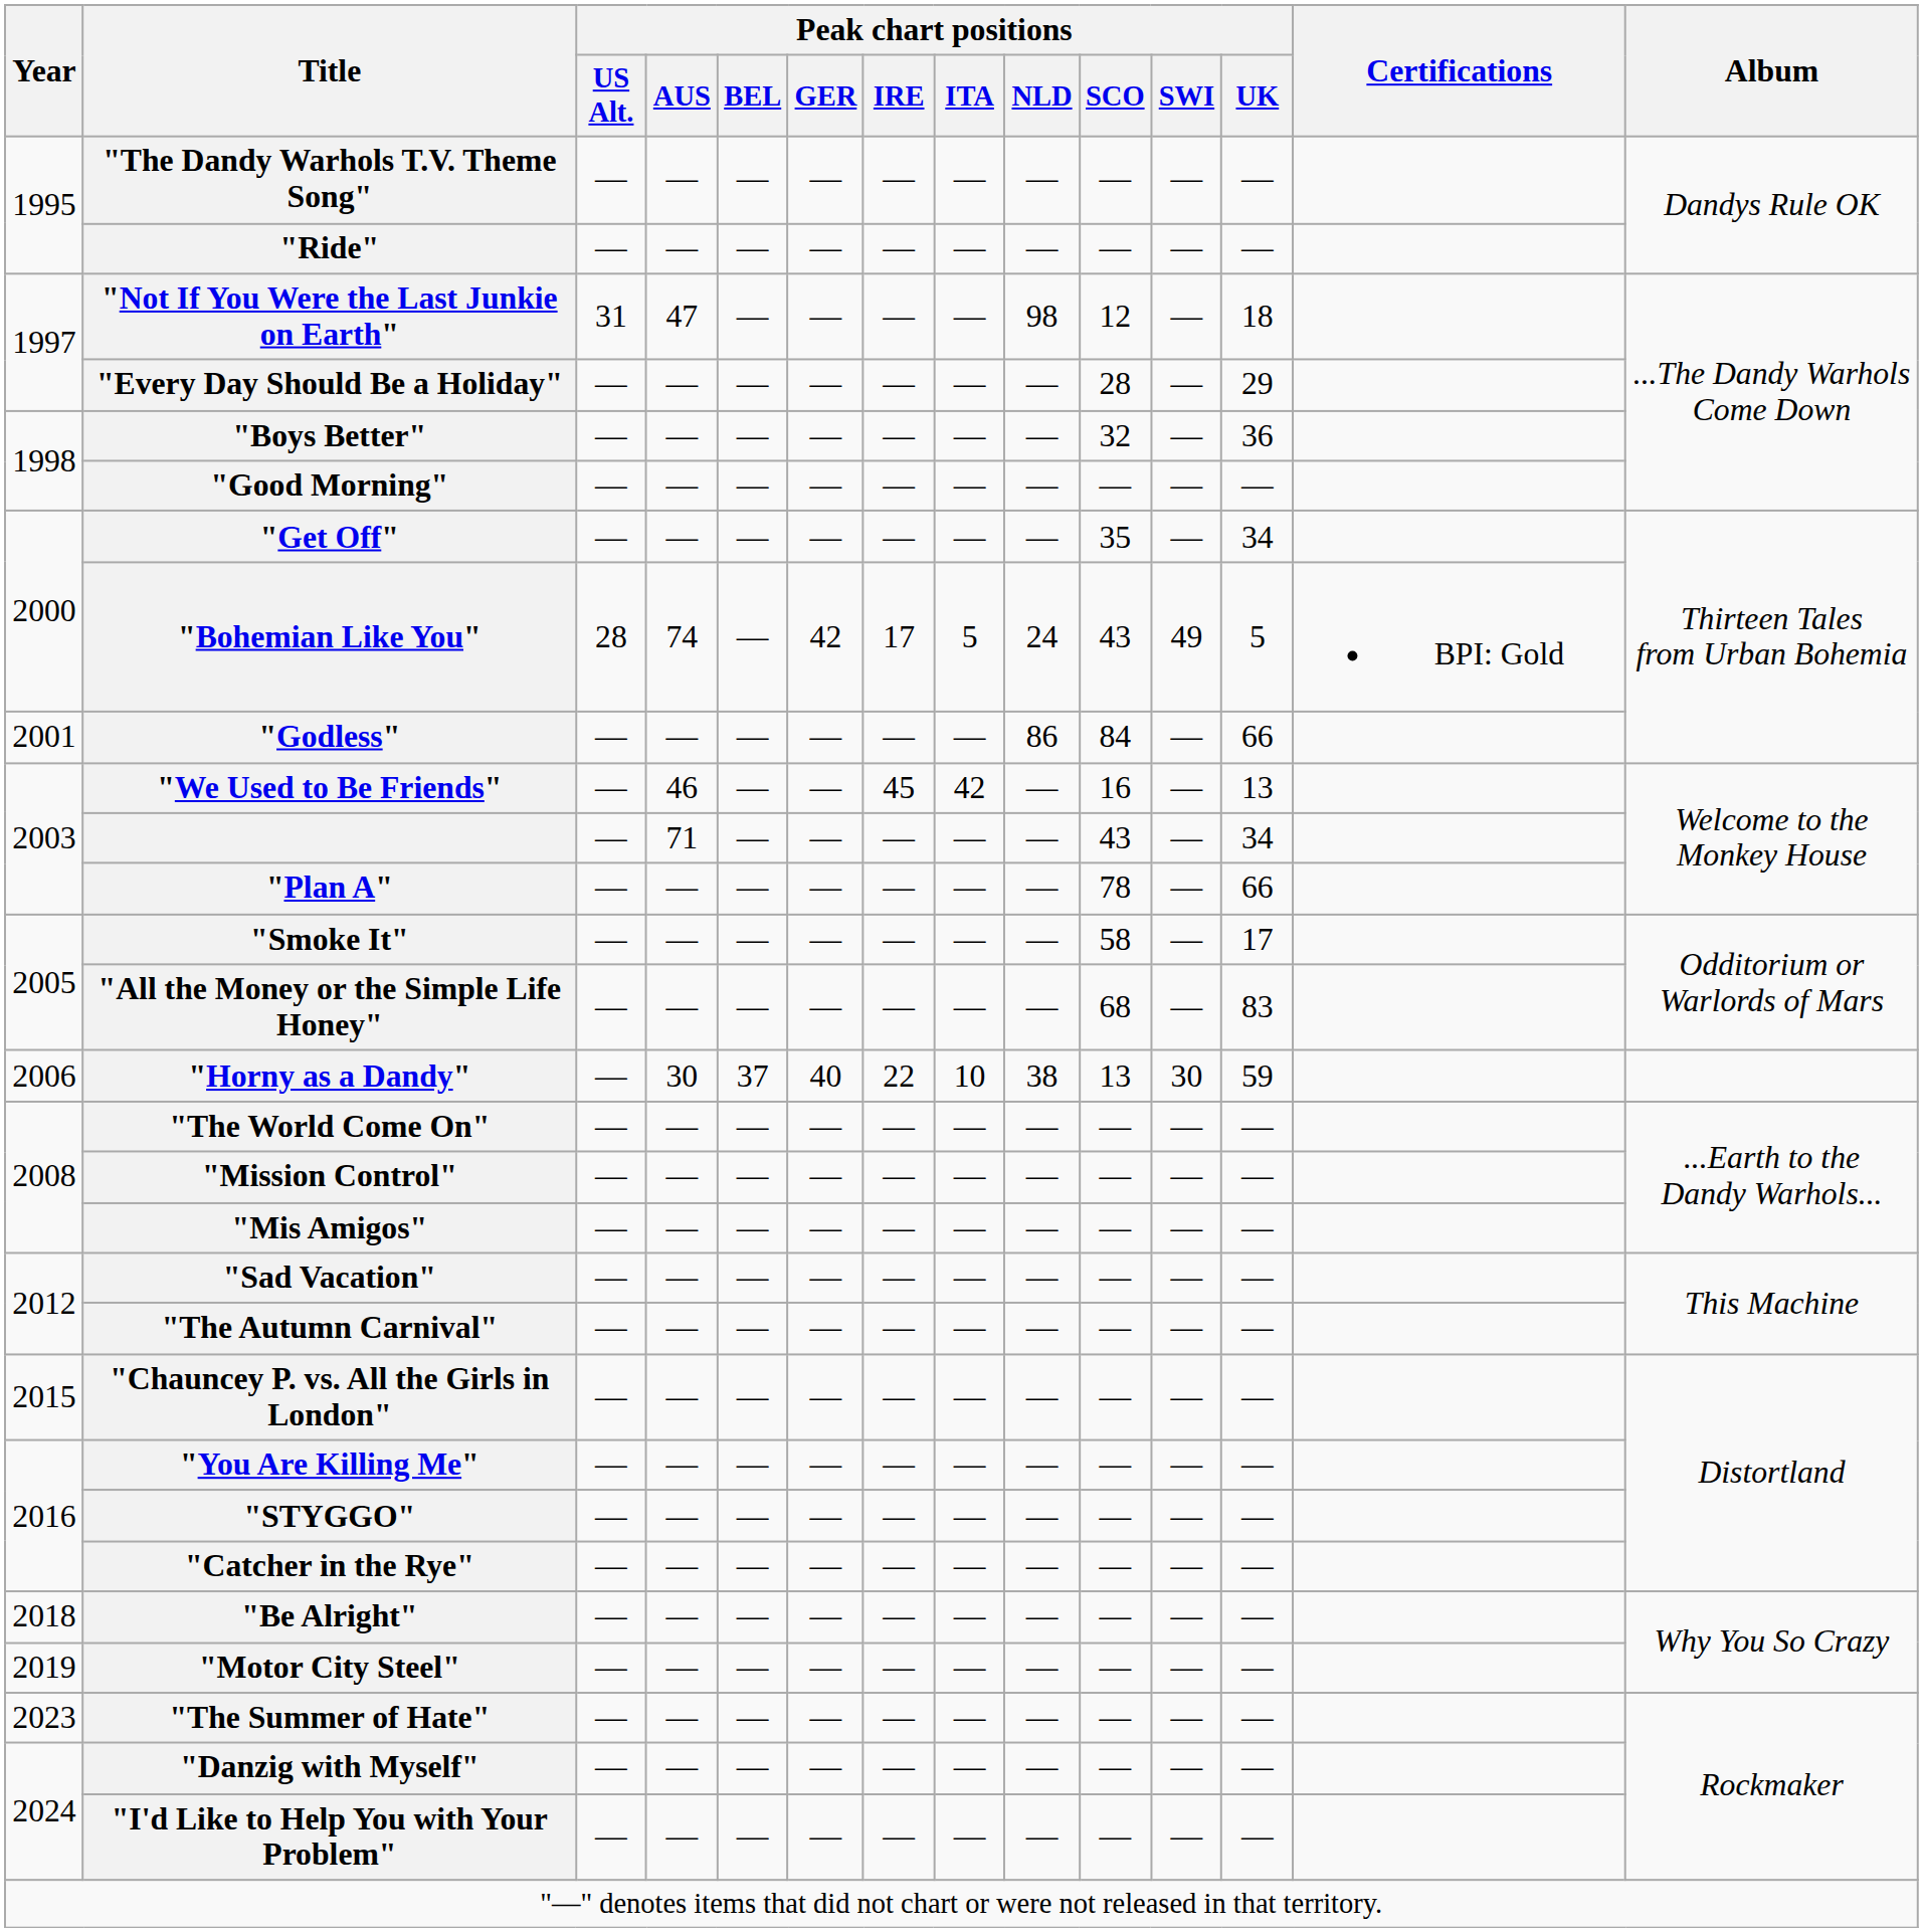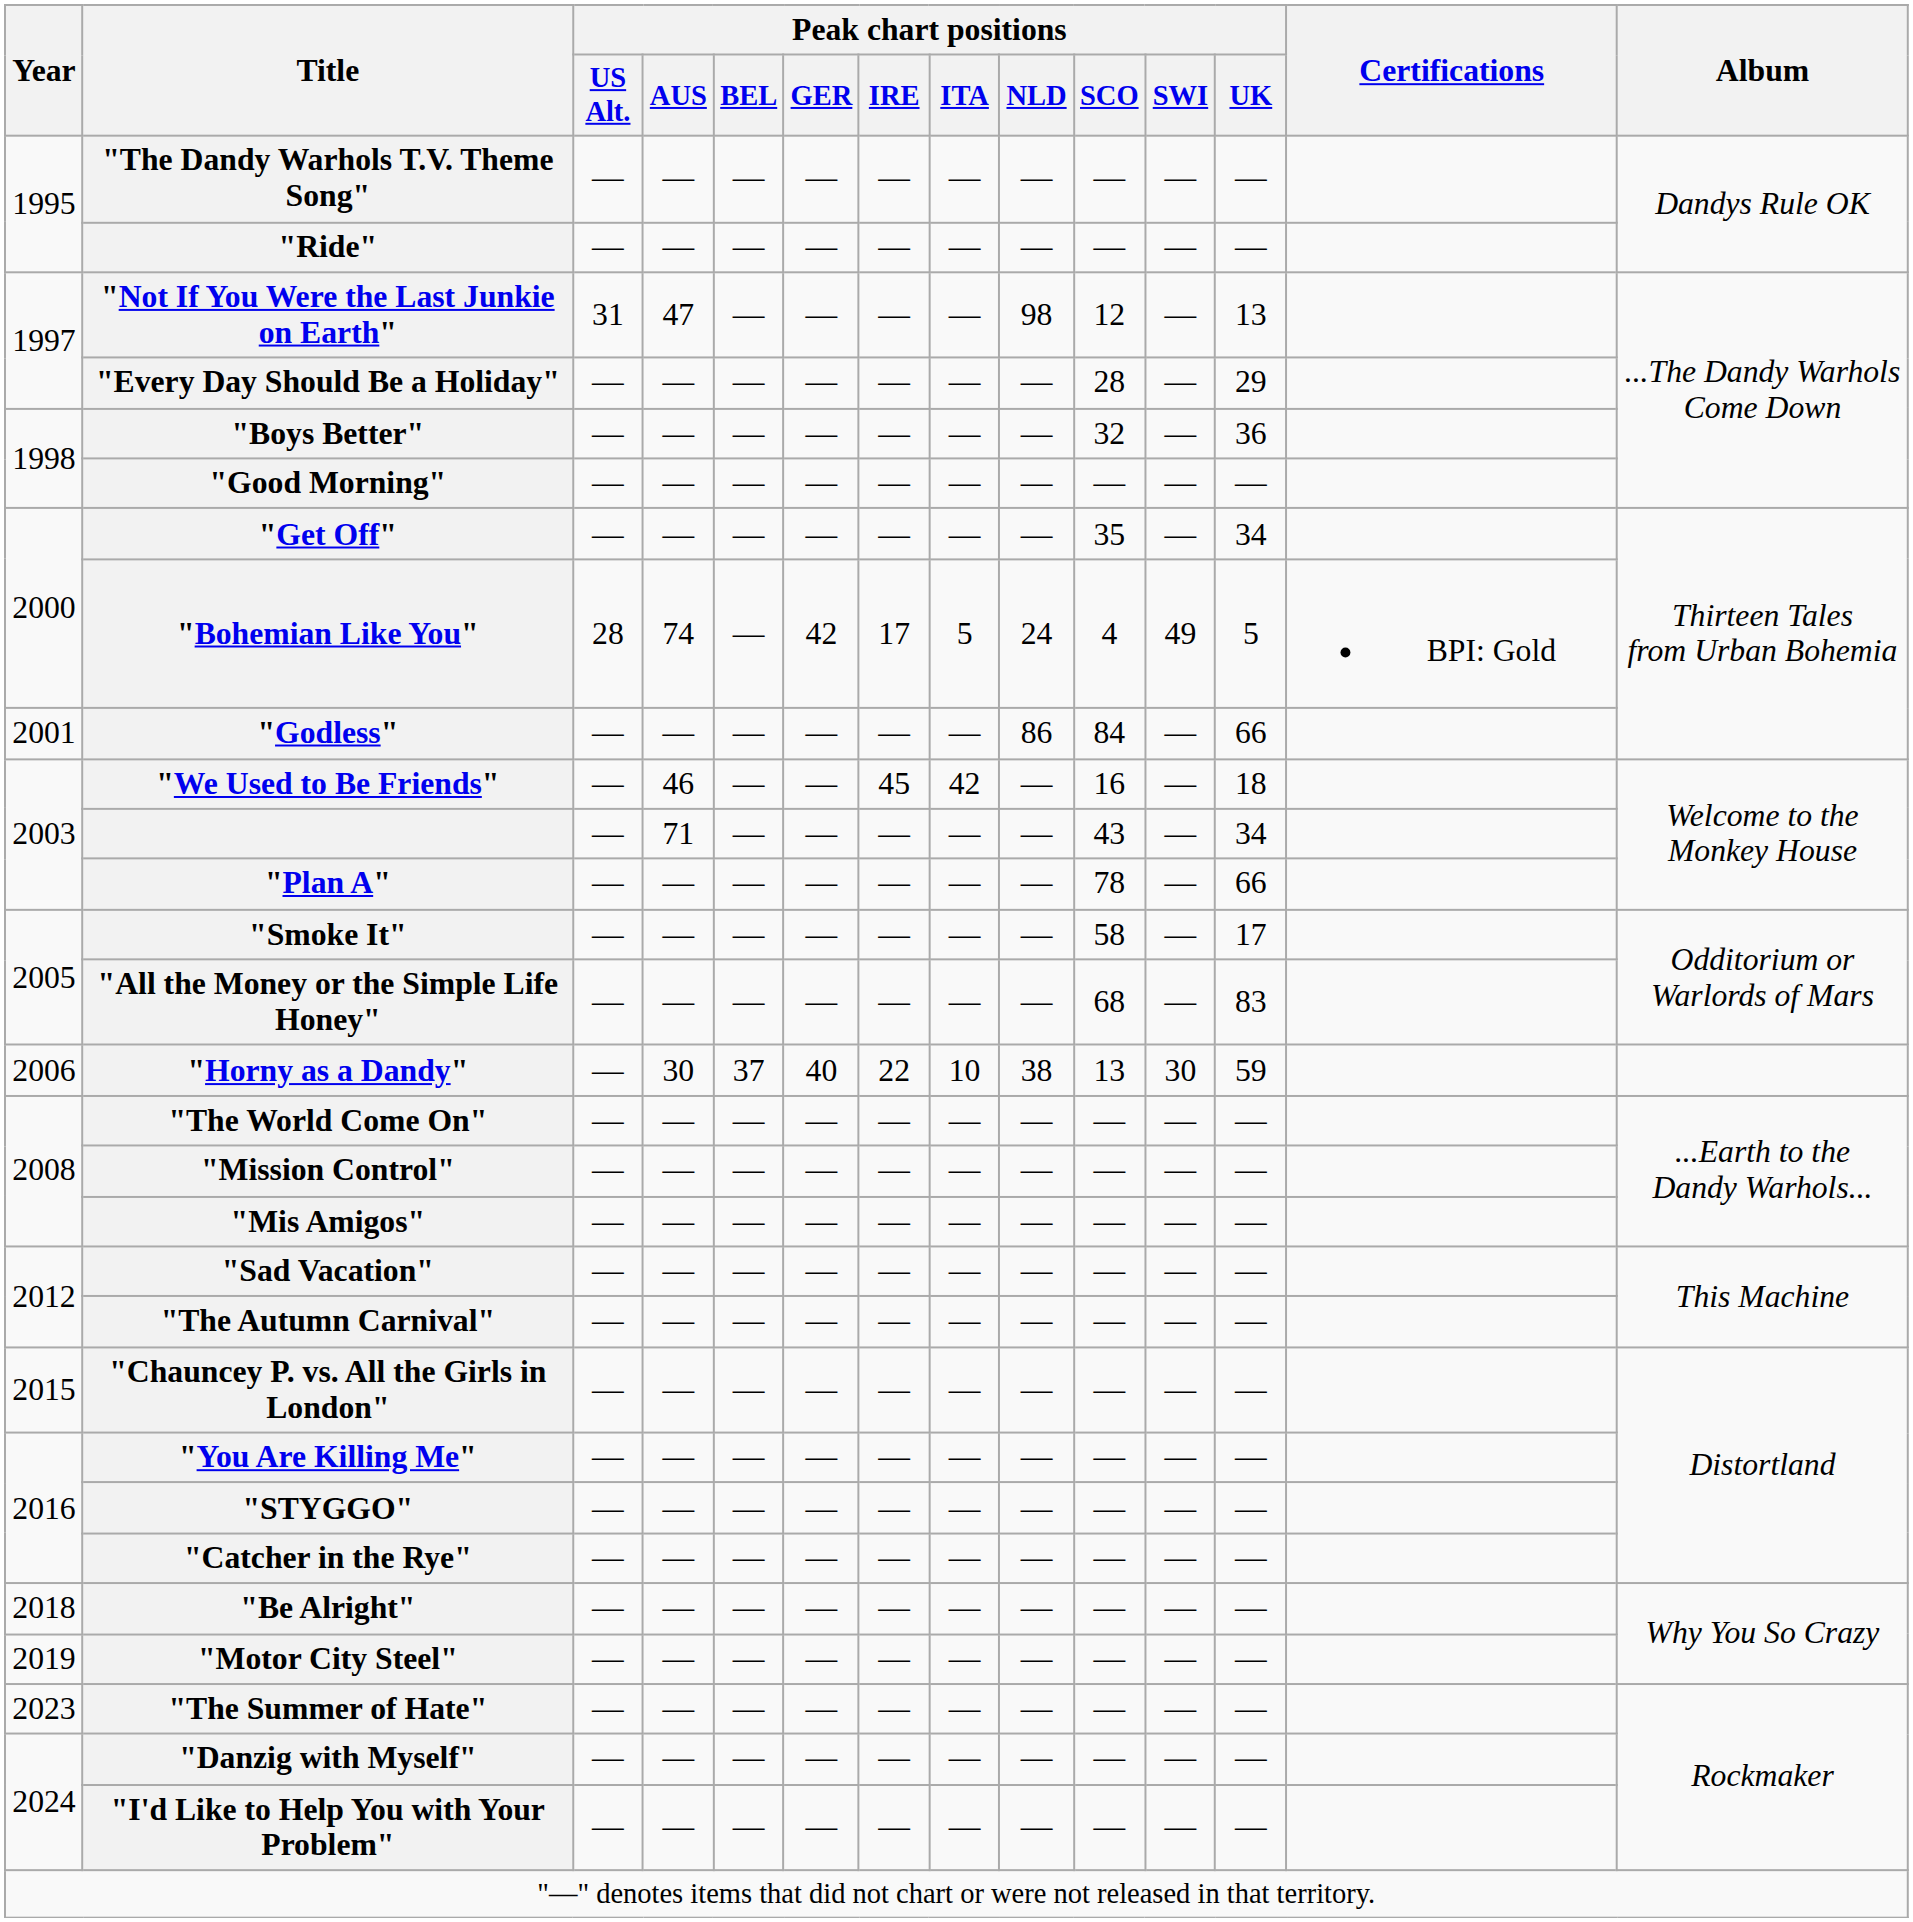 <table class="wikitable plainrowheaders" style="text-align:center;" border="1">
 <tr>
 <th scope="col" rowspan="2">Year</th>
 <th scope="col" rowspan="2" style="width:15em;">Title</th>
 <th scope="col" colspan="10">Peak chart positions</th>
 <th scope="col" rowspan="2" style="width:10em;"><a href='#'>Certifications</a></th>
 <th scope="col" rowspan="2">Album</th>
 </tr>
 <tr>
 <th style="width:2em;font-size:90%;"><a href='#'>US<br>Alt.</a><br></th>
 <th style="width:2em;font-size:90%;"><a href='#'>AUS</a><br></th>
 <th style="width:2em;font-size:90%;"><a href='#'>BEL</a><br></th>
 <th style="width:2em;font-size:90%;"><a href='#'>GER</a><br></th>
 <th style="width:2em;font-size:90%;"><a href='#'>IRE</a><br></th>
 <th style="width:2em;font-size:90%;"><a href='#'>ITA</a><br></th>
 <th style="width:2em;font-size:90%;"><a href='#'>NLD</a><br></th>
 <th style="width:2em;font-size:90%;"><a href='#'>SCO</a><br></th>
 <th style="width:2em;font-size:90%;"><a href='#'>SWI</a><br></th>
 <th style="width:2em;font-size:90%;"><a href='#'>UK</a><br></th>
 </tr>
 <tr>
 <td rowspan="2">1995</td>
 <th scope="row">"The Dandy Warhols T.V. Theme Song"</th>
 <td>—</td>
 <td>—</td>
 <td>—</td>
 <td>—</td>
 <td>—</td>
 <td>—</td>
 <td>—</td>
 <td>—</td>
 <td>—</td>
 <td>—</td>
 <td></td>
 <td rowspan="2"><em>Dandys Rule OK</em></td>
 </tr>
 <tr>
 <th scope="row">"Ride"</th>
 <td>—</td>
 <td>—</td>
 <td>—</td>
 <td>—</td>
 <td>—</td>
 <td>—</td>
 <td>—</td>
 <td>—</td>
 <td>—</td>
 <td>—</td>
 <td></td>
 </tr>
 <tr>
 <td rowspan="2">1997</td>
 <th scope="row">"<a href='#'>Not If You Were the Last Junkie on Earth</a>"</th>
 <td>31</td>
 <td>47</td>
 <td>—</td>
 <td>—</td>
 <td>—</td>
 <td>—</td>
 <td>98</td>
 <td>12</td>
 <td>—</td>
-<td>18</td>
+<td>13</td>
 <td></td>
 <td rowspan="4"><em>...The Dandy Warhols<br>Come Down</em></td>
 </tr>
 <tr>
 <th scope="row">"Every Day Should Be a Holiday"</th>
 <td>—</td>
 <td>—</td>
 <td>—</td>
 <td>—</td>
 <td>—</td>
 <td>—</td>
 <td>—</td>
 <td>28</td>
 <td>—</td>
 <td>29</td>
 <td></td>
 </tr>
 <tr>
 <td rowspan="2">1998</td>
 <th scope="row">"Boys Better"</th>
 <td>—</td>
 <td>—</td>
 <td>—</td>
 <td>—</td>
 <td>—</td>
 <td>—</td>
 <td>—</td>
 <td>32</td>
 <td>—</td>
 <td>36</td>
 <td></td>
 </tr>
 <tr>
 <th scope="row">"Good Morning"</th>
 <td>—</td>
 <td>—</td>
 <td>—</td>
 <td>—</td>
 <td>—</td>
 <td>—</td>
 <td>—</td>
 <td>—</td>
 <td>—</td>
 <td>—</td>
 <td></td>
 </tr>
 <tr>
 <td rowspan="2">2000</td>
 <th scope="row">"<a href='#'>Get Off</a>"</th>
 <td>—</td>
 <td>—</td>
 <td>—</td>
 <td>—</td>
 <td>—</td>
 <td>—</td>
 <td>—</td>
 <td>35</td>
 <td>—</td>
 <td>34</td>
 <td></td>
 <td rowspan="3"><em>Thirteen Tales<br>from Urban Bohemia</em></td>
 </tr>
 <tr>
 <th scope="row">"<a href='#'>Bohemian Like You</a>"</th>
 <td>28</td>
 <td>74</td>
 <td>—</td>
 <td>42</td>
 <td>17</td>
 <td>5</td>
 <td>24</td>
-<td>43</td>
+<td>4</td>
 <td>49</td>
 <td>5</td>
 <td><br><ul><li>BPI: Gold</li></ul></td>
 </tr>
 <tr>
 <td>2001</td>
 <th scope="row">"<a href='#'>Godless</a>"</th>
 <td>—</td>
 <td>—</td>
 <td>—</td>
 <td>—</td>
 <td>—</td>
 <td>—</td>
 <td>86</td>
 <td>84</td>
 <td>—</td>
 <td>66</td>
 <td></td>
 </tr>
 <tr>
 <td rowspan="3">2003</td>
 <th scope="row">"<a href='#'>We Used to Be Friends</a>"</th>
 <td>—</td>
 <td>46</td>
 <td>—</td>
 <td>—</td>
 <td>45</td>
 <td>42</td>
 <td>—</td>
 <td>16</td>
 <td>—</td>
-<td>13</td>
+<td>18</td>
 <td></td>
 <td rowspan="3"><em>Welcome to the<br>Monkey House</em></td>
 </tr>
 <tr>
 <th scope="row"></th>
 <td>—</td>
 <td>71</td>
 <td>—</td>
 <td>—</td>
 <td>—</td>
 <td>—</td>
 <td>—</td>
 <td>43</td>
 <td>—</td>
 <td>34</td>
 <td></td>
 </tr>
 <tr>
 <th scope="row">"<a href='#'>Plan A</a>"</th>
 <td>—</td>
 <td>—</td>
 <td>—</td>
 <td>—</td>
 <td>—</td>
 <td>—</td>
 <td>—</td>
 <td>78</td>
 <td>—</td>
 <td>66</td>
 <td></td>
 </tr>
 <tr>
 <td rowspan="2">2005</td>
 <th scope="row">"Smoke It"</th>
 <td>—</td>
 <td>—</td>
 <td>—</td>
 <td>—</td>
 <td>—</td>
 <td>—</td>
 <td>—</td>
 <td>58</td>
 <td>—</td>
 <td>17</td>
 <td></td>
 <td rowspan="2"><em>Odditorium or<br>Warlords of Mars</em></td>
 </tr>
 <tr>
 <th scope="row">"All the Money or the Simple Life Honey"</th>
 <td>—</td>
 <td>—</td>
 <td>—</td>
 <td>—</td>
 <td>—</td>
 <td>—</td>
 <td>—</td>
 <td>68</td>
 <td>—</td>
 <td>83</td>
 <td></td>
 </tr>
 <tr>
 <td>2006</td>
 <th scope="row">"<a href='#'>Horny as a Dandy</a>" <br></th>
 <td>—</td>
 <td>30</td>
 <td>37</td>
 <td>40</td>
 <td>22</td>
 <td>10</td>
 <td>38</td>
 <td>13</td>
 <td>30</td>
 <td>59</td>
 <td></td>
 <td></td>
 </tr>
 <tr>
 <td rowspan="3">2008</td>
 <th scope="row">"The World Come On"</th>
 <td>—</td>
 <td>—</td>
 <td>—</td>
 <td>—</td>
 <td>—</td>
 <td>—</td>
 <td>—</td>
 <td>—</td>
 <td>—</td>
 <td>—</td>
 <td></td>
 <td rowspan="3"><em>...Earth to the<br>Dandy Warhols...</em></td>
 </tr>
 <tr>
 <th scope="row">"Mission Control"</th>
 <td>—</td>
 <td>—</td>
 <td>—</td>
 <td>—</td>
 <td>—</td>
 <td>—</td>
 <td>—</td>
 <td>—</td>
 <td>—</td>
 <td>—</td>
 <td></td>
 </tr>
 <tr>
 <th scope="row">"Mis Amigos"</th>
 <td>—</td>
 <td>—</td>
 <td>—</td>
 <td>—</td>
 <td>—</td>
 <td>—</td>
 <td>—</td>
 <td>—</td>
 <td>—</td>
 <td>—</td>
 <td></td>
 </tr>
 <tr>
 <td rowspan="2">2012</td>
 <th scope="row">"Sad Vacation"</th>
 <td>—</td>
 <td>—</td>
 <td>—</td>
 <td>—</td>
 <td>—</td>
 <td>—</td>
 <td>—</td>
 <td>—</td>
 <td>—</td>
 <td>—</td>
 <td></td>
 <td rowspan="2"><em>This Machine</em></td>
 </tr>
 <tr>
 <th scope="row">"The Autumn Carnival"</th>
 <td>—</td>
 <td>—</td>
 <td>—</td>
 <td>—</td>
 <td>—</td>
 <td>—</td>
 <td>—</td>
 <td>—</td>
 <td>—</td>
 <td>—</td>
 <td></td>
 </tr>
 <tr>
 <td>2015</td>
 <th scope="row">"Chauncey P. vs. All the Girls in London"</th>
 <td>—</td>
 <td>—</td>
 <td>—</td>
 <td>—</td>
 <td>—</td>
 <td>—</td>
 <td>—</td>
 <td>—</td>
 <td>—</td>
 <td>—</td>
 <td></td>
 <td rowspan="4"><em>Distortland</em></td>
 </tr>
 <tr>
 <td rowspan="3">2016</td>
 <th scope="row">"<a href='#'>You Are Killing Me</a>"</th>
 <td>—</td>
 <td>—</td>
 <td>—</td>
 <td>—</td>
 <td>—</td>
 <td>—</td>
 <td>—</td>
 <td>—</td>
 <td>—</td>
 <td>—</td>
 <td></td>
 </tr>
 <tr>
 <th scope="row">"STYGGO"</th>
 <td>—</td>
 <td>—</td>
 <td>—</td>
 <td>—</td>
 <td>—</td>
 <td>—</td>
 <td>—</td>
 <td>—</td>
 <td>—</td>
 <td>—</td>
 <td></td>
 </tr>
 <tr>
 <th scope="row">"Catcher in the Rye"</th>
 <td>—</td>
 <td>—</td>
 <td>—</td>
 <td>—</td>
 <td>—</td>
 <td>—</td>
 <td>—</td>
 <td>—</td>
 <td>—</td>
 <td>—</td>
 <td></td>
 </tr>
 <tr>
 <td>2018</td>
 <th scope="row">"Be Alright"</th>
 <td>—</td>
 <td>—</td>
 <td>—</td>
 <td>—</td>
 <td>—</td>
 <td>—</td>
 <td>—</td>
 <td>—</td>
 <td>—</td>
 <td>—</td>
 <td></td>
 <td rowspan="2"><em>Why You So Crazy</em></td>
 </tr>
 <tr>
 <td>2019</td>
 <th scope="row">"Motor City Steel"</th>
 <td>—</td>
 <td>—</td>
 <td>—</td>
 <td>—</td>
 <td>—</td>
 <td>—</td>
 <td>—</td>
 <td>—</td>
 <td>—</td>
 <td>—</td>
 <td></td>
 </tr>
 <tr>
 <td>2023</td>
 <th scope="row">"The Summer of Hate"</th>
 <td>—</td>
 <td>—</td>
 <td>—</td>
 <td>—</td>
 <td>—</td>
 <td>—</td>
 <td>—</td>
 <td>—</td>
 <td>—</td>
 <td>—</td>
 <td></td>
 <td rowspan="3"><em>Rockmaker</em></td>
 </tr>
 <tr>
 <td rowspan="2">2024</td>
 <th scope="row">"Danzig with Myself"</th>
 <td>—</td>
 <td>—</td>
 <td>—</td>
 <td>—</td>
 <td>—</td>
 <td>—</td>
 <td>—</td>
 <td>—</td>
 <td>—</td>
 <td>—</td>
 <td></td>
 </tr>
 <tr>
 <th scope="row">"I'd Like to Help You with Your Problem"</th>
 <td>—</td>
 <td>—</td>
 <td>—</td>
 <td>—</td>
 <td>—</td>
 <td>—</td>
 <td>—</td>
 <td>—</td>
 <td>—</td>
 <td>—</td>
 <td></td>
 </tr>
 <tr>
 <td colspan="15" style="font-size:90%">"—" denotes items that did not chart or were not released in that territory.</td>
 </tr>
 </table>
